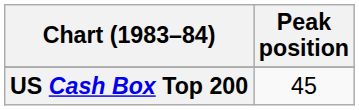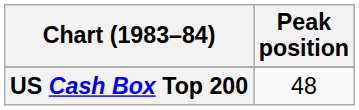 <table class="wikitable sortable plainrowheaders" style="text-align:center">
 <tr>
 <th scope="col">Chart (1983–84)</th>
 <th scope="col">Peak<br>position</th>
 </tr>
 <tr>
 </tr>
 <tr>
 </tr>
 <tr>
 </tr>
 <tr>
 </tr>
 <tr>
 <th scope="row">US <em><a href='#'>Cash Box</a></em> Top 200</th>
-<td>45</td>
+<td>48</td>
 </tr>
 </table>
